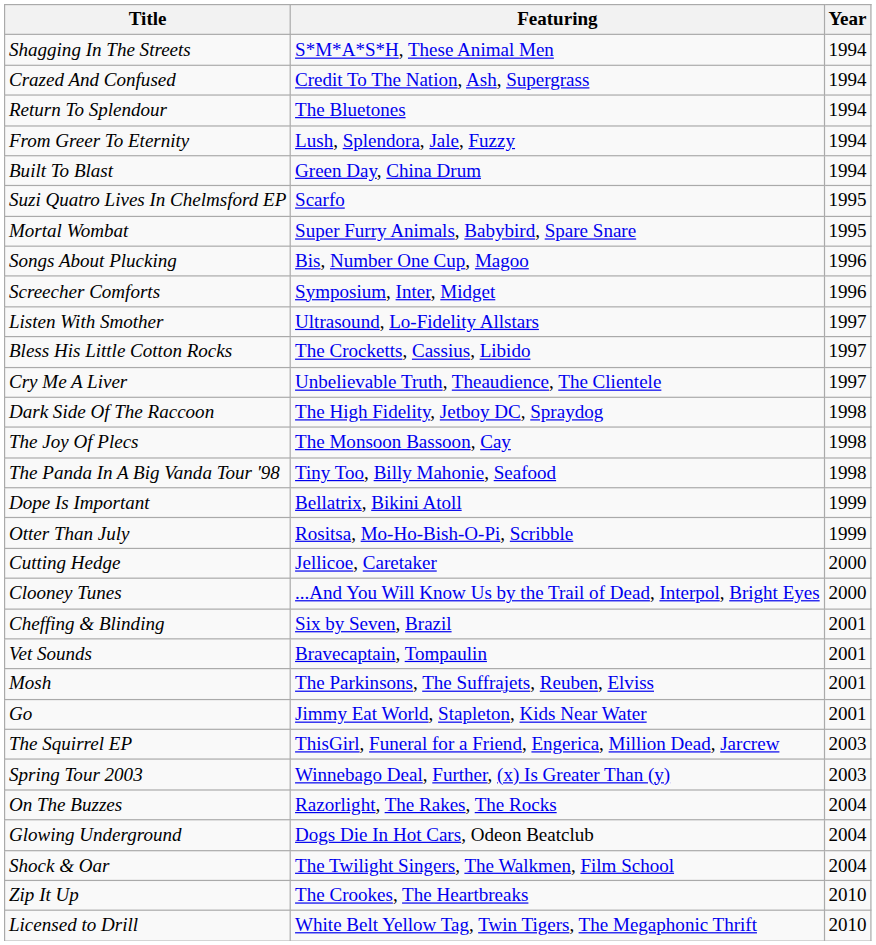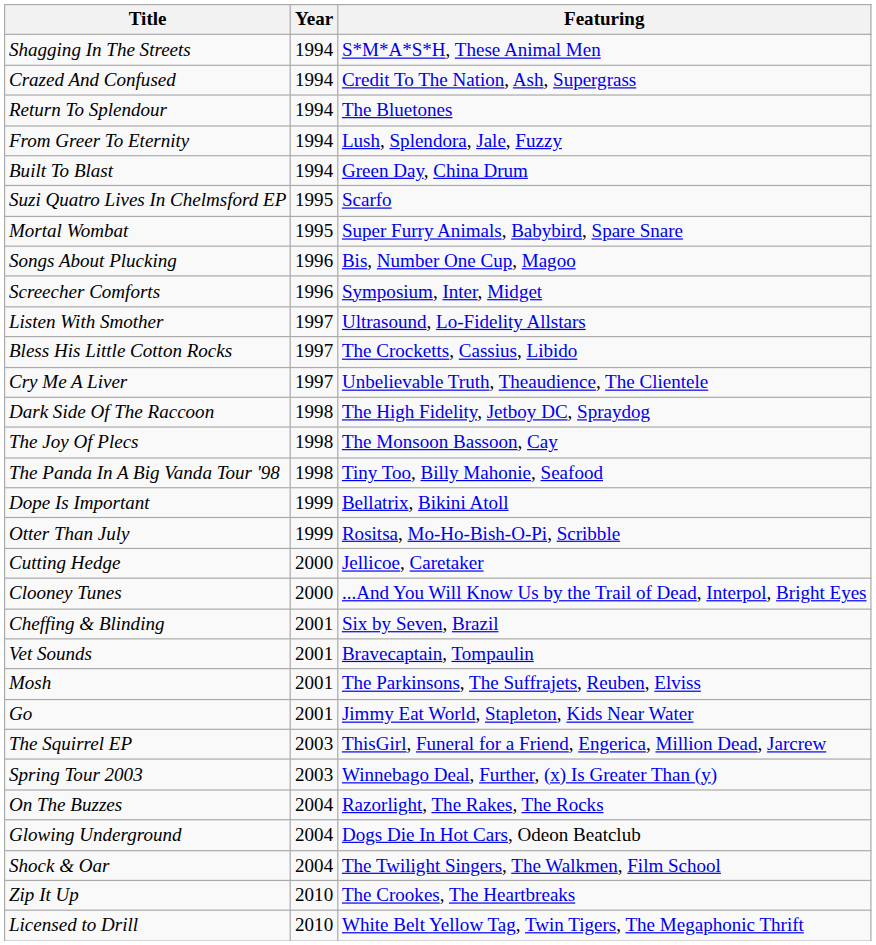 <table class="wikitable">
 <tr>
 <th>Title</th>
+<th>Year</th>
 <th>Featuring</th>
-<th>Year</th>
 </tr>
 <tr>
 <td><em>Shagging In The Streets</em> </td>
+<td>1994 </td>
 <td><a href='#'>S*M*A*S*H</a>, <a href='#'>These Animal Men</a></td>
-<td>1994 </td>
 </tr>
 <tr>
 <td><em>Crazed And Confused</em> </td>
+<td>1994 </td>
 <td><a href='#'>Credit To The Nation</a>, <a href='#'>Ash</a>, <a href='#'>Supergrass</a></td>
-<td>1994 </td>
 </tr>
 <tr>
 <td><em>Return To Splendour</em> </td>
+<td>1994 </td>
 <td><a href='#'>The Bluetones</a></td>
-<td>1994 </td>
 </tr>
 <tr>
 <td><em>From Greer To Eternity</em> </td>
+<td>1994 </td>
 <td><a href='#'>Lush</a>, <a href='#'>Splendora</a>, <a href='#'>Jale</a>, <a href='#'>Fuzzy</a></td>
-<td>1994 </td>
 </tr>
 <tr>
 <td><em>Built To Blast</em> </td>
+<td>1994 </td>
 <td><a href='#'>Green Day</a>, <a href='#'>China Drum</a></td>
-<td>1994 </td>
 </tr>
 <tr>
 <td><em>Suzi Quatro Lives In Chelmsford EP</em> </td>
+<td>1995 </td>
 <td><a href='#'>Scarfo</a></td>
-<td>1995 </td>
 </tr>
 <tr>
 <td><em>Mortal Wombat</em> </td>
+<td>1995 </td>
 <td><a href='#'>Super Furry Animals</a>, <a href='#'>Babybird</a>, <a href='#'>Spare Snare</a></td>
-<td>1995 </td>
 </tr>
 <tr>
 <td><em>Songs About Plucking</em> </td>
+<td>1996 </td>
 <td><a href='#'>Bis</a>, <a href='#'>Number One Cup</a>, <a href='#'>Magoo</a></td>
-<td>1996 </td>
 </tr>
 <tr>
 <td><em>Screecher Comforts</em> </td>
+<td>1996 </td>
 <td><a href='#'>Symposium</a>, <a href='#'>Inter</a>, <a href='#'>Midget</a></td>
-<td>1996 </td>
 </tr>
 <tr>
 <td><em>Listen With Smother</em> </td>
+<td>1997 </td>
 <td><a href='#'>Ultrasound</a>, <a href='#'>Lo-Fidelity Allstars</a></td>
-<td>1997 </td>
 </tr>
 <tr>
 <td><em>Bless His Little Cotton Rocks</em> </td>
+<td>1997 </td>
 <td><a href='#'>The Crocketts</a>, <a href='#'>Cassius</a>, <a href='#'>Libido</a></td>
-<td>1997 </td>
 </tr>
 <tr>
 <td><em>Cry Me A Liver</em> </td>
+<td>1997 </td>
 <td><a href='#'>Unbelievable Truth</a>, <a href='#'>Theaudience</a>, <a href='#'>The Clientele</a></td>
-<td>1997 </td>
 </tr>
 <tr>
 <td><em>Dark Side Of The Raccoon</em> </td>
+<td>1998 </td>
 <td><a href='#'>The High Fidelity</a>, <a href='#'>Jetboy DC</a>, <a href='#'>Spraydog</a></td>
-<td>1998 </td>
 </tr>
 <tr>
 <td><em>The Joy Of Plecs</em> </td>
+<td>1998 </td>
 <td><a href='#'>The Monsoon Bassoon</a>, <a href='#'>Cay</a></td>
-<td>1998 </td>
 </tr>
 <tr>
 <td><em>The Panda In A Big Vanda Tour '98</em> </td>
+<td>1998 </td>
 <td><a href='#'>Tiny Too</a>, <a href='#'>Billy Mahonie</a>, <a href='#'>Seafood</a></td>
-<td>1998 </td>
 </tr>
 <tr>
 <td><em>Dope Is Important</em> </td>
+<td>1999 </td>
 <td><a href='#'>Bellatrix</a>, <a href='#'>Bikini Atoll</a></td>
-<td>1999 </td>
 </tr>
 <tr>
 <td><em>Otter Than July</em> </td>
+<td>1999 </td>
 <td><a href='#'>Rositsa</a>, <a href='#'>Mo-Ho-Bish-O-Pi</a>, <a href='#'>Scribble</a></td>
-<td>1999 </td>
 </tr>
 <tr>
 <td><em>Cutting Hedge</em> </td>
+<td>2000 </td>
 <td><a href='#'>Jellicoe</a>, <a href='#'>Caretaker</a></td>
-<td>2000 </td>
 </tr>
 <tr>
 <td><em>Clooney Tunes</em> </td>
+<td>2000 </td>
 <td><a href='#'>...And You Will Know Us by the Trail of Dead</a>, <a href='#'>Interpol</a>, <a href='#'>Bright Eyes</a></td>
-<td>2000 </td>
 </tr>
 <tr>
 <td><em>Cheffing & Blinding</em> </td>
+<td>2001 </td>
 <td><a href='#'>Six by Seven</a>, <a href='#'>Brazil</a></td>
-<td>2001 </td>
 </tr>
 <tr>
 <td><em>Vet Sounds</em> </td>
+<td>2001 </td>
 <td><a href='#'>Bravecaptain</a>, <a href='#'>Tompaulin</a></td>
-<td>2001 </td>
 </tr>
 <tr>
 <td><em>Mosh</em> </td>
+<td>2001 </td>
 <td><a href='#'>The Parkinsons</a>, <a href='#'>The Suffrajets</a>, <a href='#'>Reuben</a>, <a href='#'>Elviss</a></td>
-<td>2001 </td>
 </tr>
 <tr>
 <td><em>Go</em> </td>
+<td>2001 </td>
 <td><a href='#'>Jimmy Eat World</a>, <a href='#'>Stapleton</a>, <a href='#'>Kids Near Water</a></td>
-<td>2001 </td>
 </tr>
 <tr>
 <td><em>The Squirrel EP</em> </td>
+<td>2003 </td>
 <td><a href='#'>ThisGirl</a>, <a href='#'>Funeral for a Friend</a>, <a href='#'>Engerica</a>, <a href='#'>Million Dead</a>, <a href='#'>Jarcrew</a></td>
-<td>2003 </td>
 </tr>
 <tr>
 <td><em>Spring Tour 2003</em> </td>
+<td>2003 </td>
 <td><a href='#'>Winnebago Deal</a>, <a href='#'>Further</a>, <a href='#'>(x) Is Greater Than (y)</a></td>
-<td>2003 </td>
 </tr>
 <tr>
 <td><em>On The Buzzes</em> </td>
+<td>2004 </td>
 <td><a href='#'>Razorlight</a>, <a href='#'>The Rakes</a>, <a href='#'>The Rocks</a></td>
-<td>2004 </td>
 </tr>
 <tr>
 <td><em>Glowing Underground</em> </td>
+<td>2004 </td>
 <td><a href='#'>Dogs Die In Hot Cars</a>, Odeon Beatclub</td>
-<td>2004 </td>
 </tr>
 <tr>
 <td><em>Shock & Oar</em> </td>
+<td>2004 </td>
 <td><a href='#'>The Twilight Singers</a>, <a href='#'>The Walkmen</a>, <a href='#'>Film School</a></td>
-<td>2004 </td>
 </tr>
 <tr>
 <td><em>Zip It Up</em> </td>
+<td>2010 </td>
 <td><a href='#'>The Crookes</a>, <a href='#'>The Heartbreaks</a></td>
-<td>2010 </td>
 </tr>
 <tr>
 <td><em>Licensed to Drill</em> </td>
+<td>2010 </td>
 <td><a href='#'>White Belt Yellow Tag</a>, <a href='#'>Twin Tigers</a>, <a href='#'>The Megaphonic Thrift</a></td>
-<td>2010 </td>
 </tr>
 </table>
